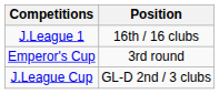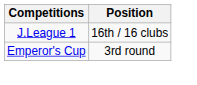 <table class="wikitable" style="text-align:center;">
 <tr>
 <th>Competitions</th>
 <th>Position</th>
 </tr>
 <tr>
 <td><a href='#'>J.League 1</a></td>
 <td>16th / 16 clubs</td>
 </tr>
 <tr>
 <td><a href='#'>Emperor's Cup</a></td>
 <td>3rd round</td>
 </tr>
-<tr>
-<td><a href='#'>J.League Cup</a></td>
-<td>GL-D 2nd / 3 clubs</td>
-</tr>
 </table>
